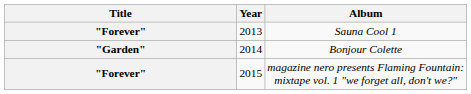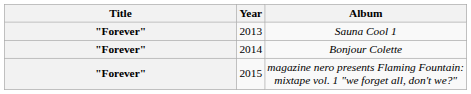 <table class="wikitable plainrowheaders" style="text-align:center;">
 <tr>
 <th scope="col" style="width:20em;">Title</th>
 <th scope="col">Year</th>
 <th scope="col">Album</th>
 </tr>
 <tr>
 <th scope="row">"Forever"</th>
 <td>2013</td>
 <td><em>Sauna Cool 1</em></td>
 </tr>
 <tr>
-<th scope="row">"Garden"</th>
+<th scope="row">"Forever"</th>
 <td>2014</td>
 <td><em>Bonjour Colette</em></td>
 </tr>
 <tr>
 <th scope="row">"Forever"</th>
 <td>2015</td>
 <td><em>magazine nero presents Flaming Fountain:<br> mixtape vol. 1 "we forget all, don't we?"</em></td>
 </tr>
 </table>
